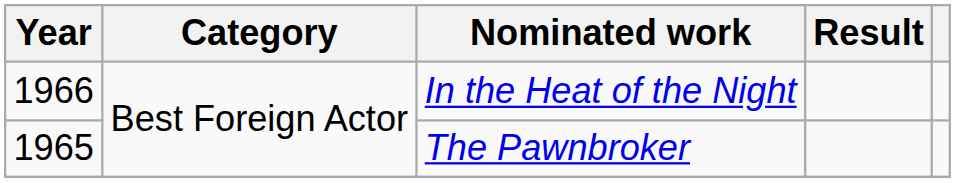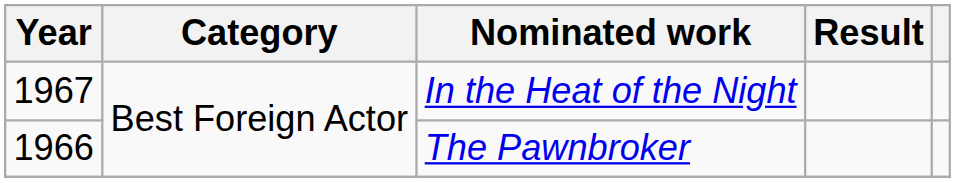 <table class="wikitable">
 <tr>
 <th>Year</th>
 <th>Category</th>
 <th>Nominated work</th>
 <th>Result</th>
 <th></th>
 </tr>
 <tr>
-<td>1966</td>
+<td>1967</td>
 <td rowspan=2>Best Foreign Actor</td>
 <td><em><a href='#'>In the Heat of the Night</a></em></td>
 <td></td>
 <td></td>
 </tr>
 <tr>
-<td>1965</td>
+<td>1966</td>
 <td><em><a href='#'>The Pawnbroker</a></em></td>
 <td></td>
 <td></td>
 </tr>
 <tr>
 </tr>
 </table>
